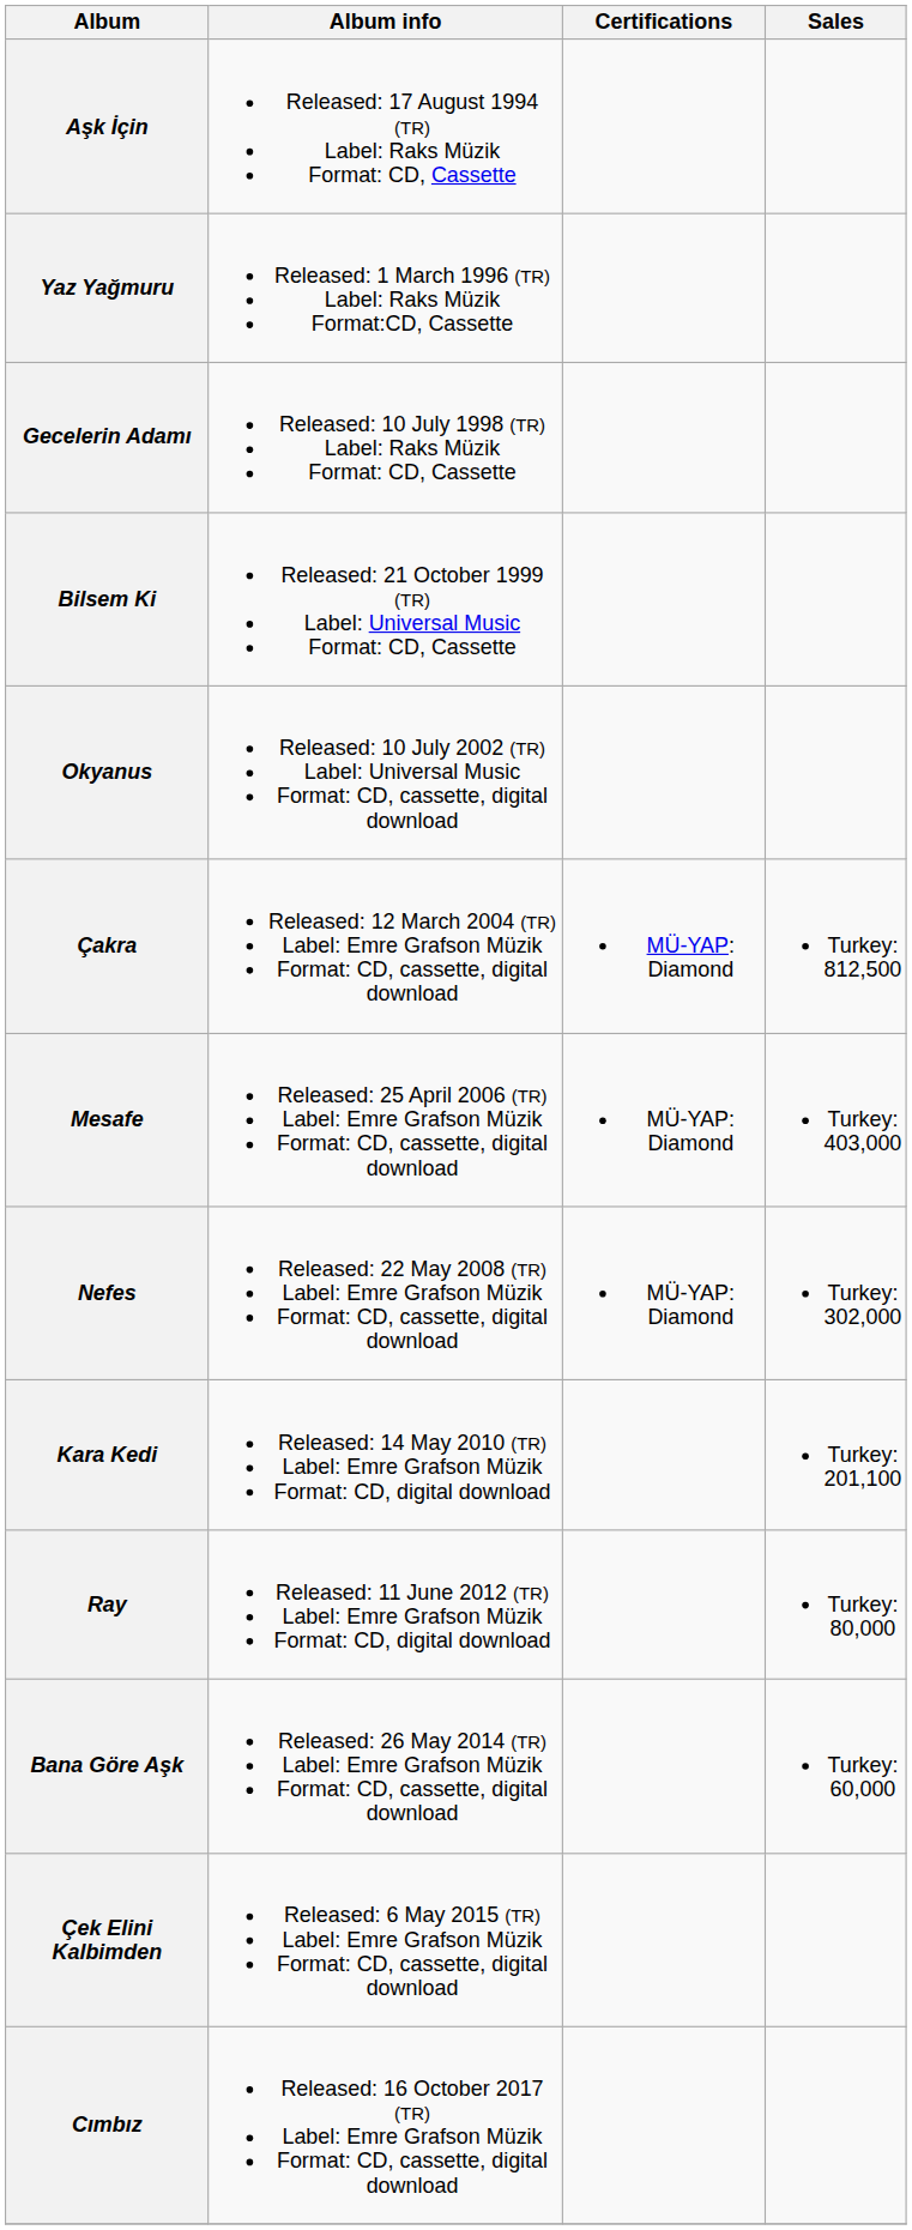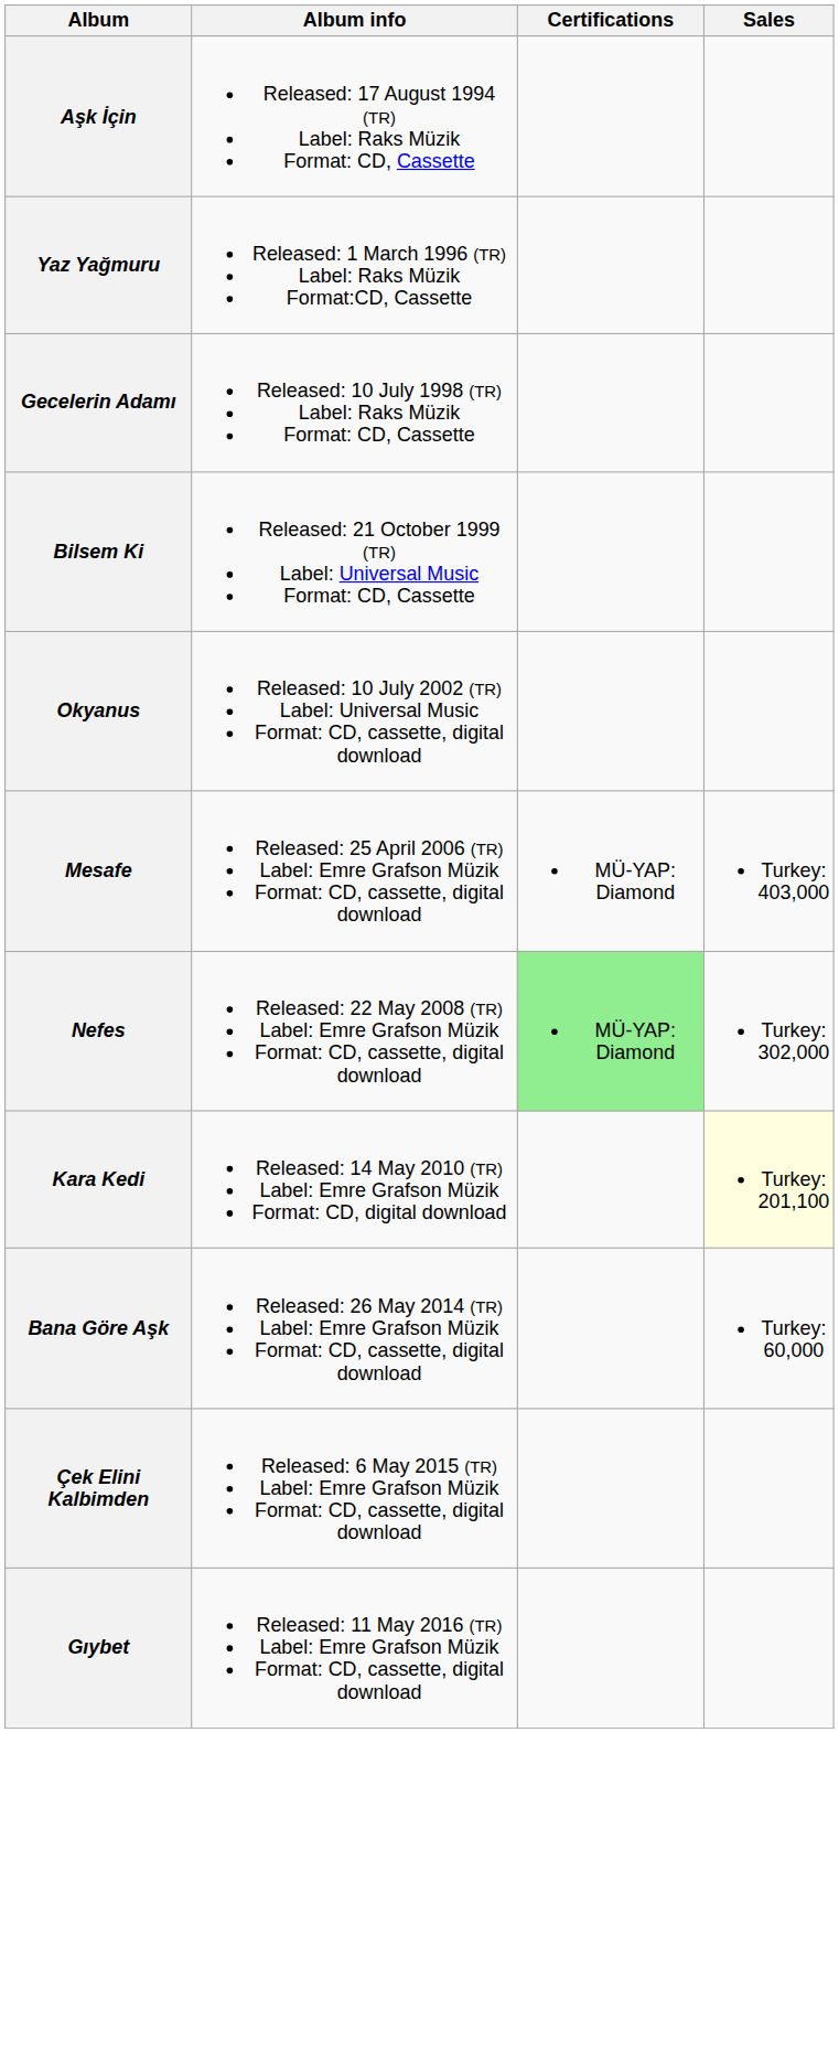 <table class="wikitable plainrowheaders" style="text-align:center;" border="1">
 <tr>
 <th scope="col" style="width:9em;">Album</th>
 <th scope="col" style="width:16em;">Album info</th>
 <th scope="col" style="width:9em;">Certifications</th>
 <th scope="col" style="width:5em;">Sales</th>
 </tr>
 <tr>
 <th scope="row"><em>Aşk İçin</em></th>
 <td><br><ul><li>Released: 17 August 1994 <small>(TR)</small></li><li>Label: Raks Müzik</li><li>Format: CD, <a href='#'>Cassette</a></li></ul></td>
 <td></td>
 <td></td>
 </tr>
 <tr>
 <th scope="row"><em>Yaz Yağmuru</em></th>
 <td><br><ul><li>Released: 1 March 1996 <small>(TR)</small></li><li>Label: Raks Müzik</li><li>Format:CD, Cassette</li></ul></td>
 <td></td>
 <td></td>
 </tr>
 <tr>
 <th scope="row"><em>Gecelerin Adamı</em></th>
 <td><br><ul><li>Released: 10 July 1998 <small>(TR)</small></li><li>Label: Raks Müzik</li><li>Format: CD, Cassette</li></ul></td>
 <td></td>
 <td></td>
 </tr>
 <tr>
 <th scope="row"><em>Bilsem Ki</em></th>
 <td><br><ul><li>Released: 21 October 1999 <small>(TR)</small></li><li>Label: <a href='#'>Universal Music</a></li><li>Format: CD, Cassette</li></ul></td>
 <td></td>
 <td></td>
 </tr>
 <tr>
 <th scope="row"><em>Okyanus</em></th>
 <td><br><ul><li>Released: 10 July 2002 <small>(TR)</small></li><li>Label: Universal Music</li><li>Format: CD, cassette, digital download</li></ul></td>
 <td></td>
 <td></td>
 </tr>
 <tr>
-<th scope="row"><em>Çakra</em></th>
-<td><br><ul><li>Released: 12 March 2004 <small>(TR)</small></li><li>Label: Emre Grafson Müzik</li><li>Format: CD, cassette, digital download</li></ul></td>
-<td><br><ul><li><a href='#'>MÜ-YAP</a>: Diamond</li></ul></td>
-<td><br><ul><li>Turkey: 812,500</li></ul></td>
-</tr>
-<tr>
 <th scope="row"><em>Mesafe</em></th>
 <td><br><ul><li>Released: 25 April 2006 <small>(TR)</small></li><li>Label: Emre Grafson Müzik</li><li>Format: CD, cassette, digital download</li></ul></td>
 <td><br><ul><li>MÜ-YAP: Diamond</li></ul></td>
 <td><br><ul><li>Turkey: 403,000</li></ul></td>
 </tr>
 <tr>
 <th scope="row"><em>Nefes</em></th>
 <td><br><ul><li>Released: 22 May 2008 <small>(TR)</small></li><li>Label: Emre Grafson Müzik</li><li>Format: CD, cassette, digital download</li></ul></td>
-<td><br><ul><li>MÜ-YAP: Diamond</li></ul></td>
+<td style="background: lightgreen;"><br><ul><li>MÜ-YAP: Diamond</li></ul></td>
 <td><br><ul><li>Turkey: 302,000</li></ul></td>
 </tr>
 <tr>
 <th scope="row"><em>Kara Kedi</em></th>
 <td><br><ul><li>Released: 14 May 2010 <small>(TR)</small></li><li>Label: Emre Grafson Müzik</li><li>Format: CD, digital download</li></ul></td>
 <td></td>
-<td><br><ul><li>Turkey: 201,100</li></ul></td>
-</tr>
-<tr>
-<th scope="row"><em>Ray</em></th>
-<td><br><ul><li>Released: 11 June 2012 <small>(TR)</small></li><li>Label: Emre Grafson Müzik</li><li>Format: CD, digital download</li></ul></td>
-<td></td>
-<td><br><ul><li>Turkey: 80,000</li></ul></td>
+<td style="background: lightyellow;"><br><ul><li>Turkey: 201,100</li></ul></td>
 </tr>
 <tr>
 <th scope="row"><em>Bana Göre Aşk</em></th>
 <td><br><ul><li>Released: 26 May 2014 <small>(TR)</small></li><li>Label: Emre Grafson Müzik</li><li>Format: CD, cassette, digital download</li></ul></td>
 <td></td>
 <td><br><ul><li>Turkey: 60,000</li></ul></td>
 </tr>
 <tr>
 <th scope="row"><em>Çek Elini Kalbimden</em></th>
 <td><br><ul><li>Released: 6 May 2015 <small>(TR)</small></li><li>Label: Emre Grafson Müzik</li><li>Format: CD, cassette, digital download</li></ul></td>
 <td></td>
 <td></td>
 </tr>
 <tr>
-<th scope="row"><em>Cımbız</em></th>
-<td><br><ul><li>Released: 16 October 2017 <small>(TR)</small></li><li>Label: Emre Grafson Müzik</li><li>Format: CD, cassette, digital download</li></ul></td>
+<th scope="row"><em>Gıybet</em></th>
+<td><br><ul><li>Released: 11 May 2016 <small>(TR)</small></li><li>Label: Emre Grafson Müzik</li><li>Format: CD, cassette, digital download</li></ul></td>
 <td></td>
 <td></td>
 </tr>
 <tr>
 </tr>
 </table>
